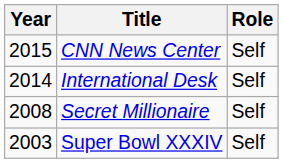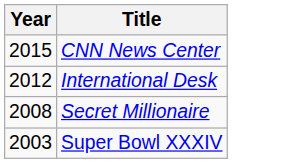 <table class="wikitable">
 <tr>
 <th>Year</th>
 <th>Title</th>
-<th>Role</th>
 </tr>
 <tr>
 <td>2015</td>
 <td><em><a href='#'>CNN News Center</a></em></td>
-<td>Self</td>
 </tr>
 <tr>
-<td>2014</td>
+<td>2012</td>
 <td><em><a href='#'>International Desk</a></em></td>
-<td>Self</td>
 </tr>
 <tr>
 <td>2008</td>
 <td><em><a href='#'>Secret Millionaire</a></em></td>
-<td>Self</td>
 </tr>
 <tr>
 <td>2003</td>
 <td><a href='#'>Super Bowl XXXIV</a></td>
-<td>Self</td>
 </tr>
 </table>
